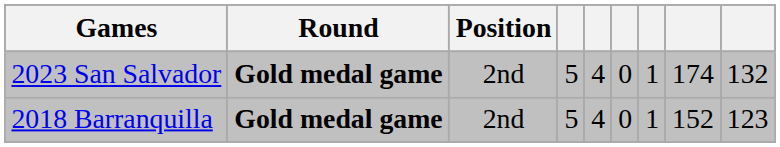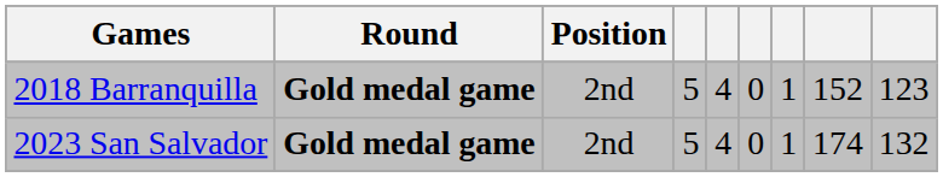 <table class="wikitable" style="text-align:center; font-size:90%;">
 <tr>
 <th>Games</th>
 <th>Round</th>
 <th>Position</th>
 <th></th>
 <th></th>
 <th></th>
 <th></th>
 <th></th>
 <th></th>
 </tr>
 <tr style="background:silver;">
+<td align=left> <a href='#'>2018 Barranquilla</a></td>
+<td><strong>Gold medal game</strong></td>
+<td>2nd</td>
+<td>5</td>
+<td>4</td>
+<td>0</td>
+<td>1</td>
+<td>152</td>
+<td>123</td>
+</tr>
+<tr style="background:silver;">
 <td align=left> <a href='#'>2023 San Salvador</a></td>
 <td><strong>Gold medal game</strong></td>
 <td>2nd</td>
 <td>5</td>
 <td>4</td>
 <td>0</td>
 <td>1</td>
 <td>174</td>
 <td>132</td>
 </tr>
-<tr style="background:silver;">
-<td align=left> <a href='#'>2018 Barranquilla</a></td>
-<td><strong>Gold medal game</strong></td>
-<td>2nd</td>
-<td>5</td>
-<td>4</td>
-<td>0</td>
-<td>1</td>
-<td>152</td>
-<td>123</td>
-</tr>
 </table>
